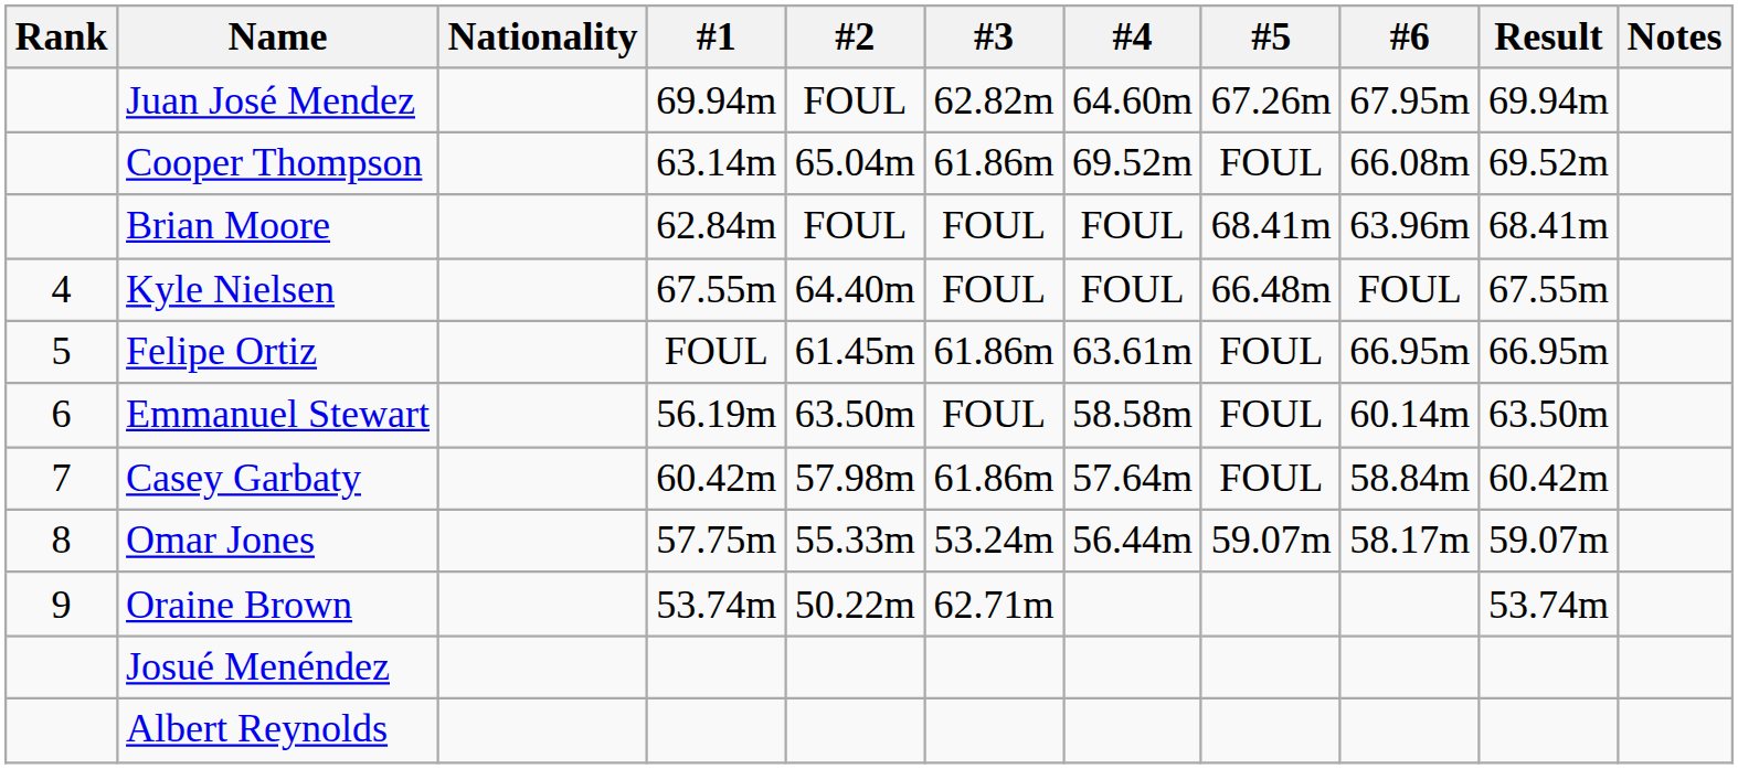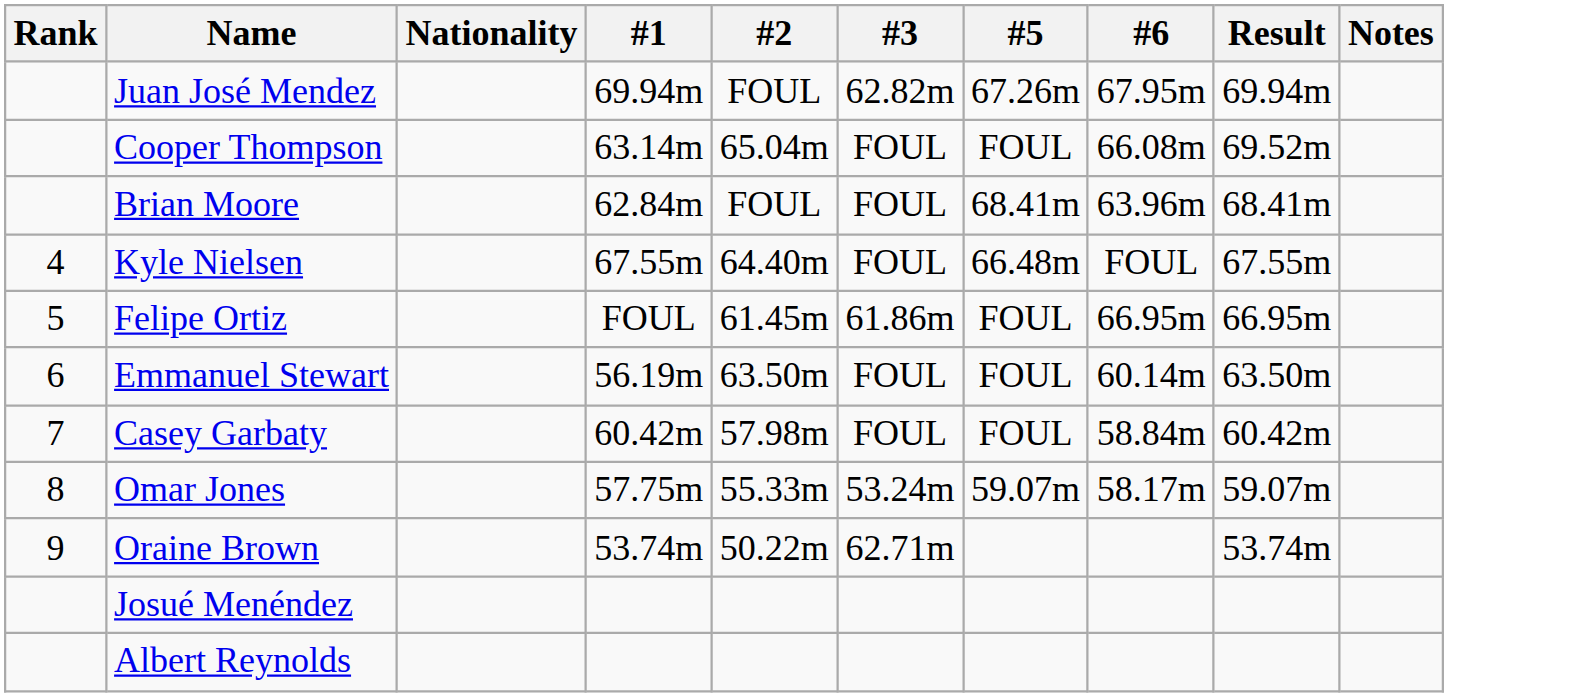 <table class="wikitable sortable" style="text-align:center">
 <tr>
 <th>Rank</th>
 <th>Name</th>
 <th>Nationality</th>
 <th>#1</th>
 <th>#2</th>
 <th>#3</th>
-<th>#4</th>
 <th>#5</th>
 <th>#6</th>
 <th>Result</th>
 <th>Notes</th>
 </tr>
 <tr>
 <td></td>
 <td align=left><a href='#'>Juan José Mendez</a></td>
 <td align=left></td>
 <td>69.94m</td>
 <td>FOUL</td>
 <td>62.82m</td>
-<td>64.60m</td>
 <td>67.26m</td>
 <td>67.95m</td>
 <td>69.94m</td>
 <td></td>
 </tr>
 <tr>
 <td></td>
 <td align=left><a href='#'>Cooper Thompson</a></td>
 <td align=left></td>
 <td>63.14m</td>
 <td>65.04m</td>
-<td>61.86m</td>
-<td>69.52m</td>
+<td>FOUL</td>
 <td>FOUL</td>
 <td>66.08m</td>
 <td>69.52m</td>
 <td></td>
 </tr>
 <tr>
 <td></td>
 <td align=left><a href='#'>Brian Moore</a></td>
 <td align=left></td>
 <td>62.84m</td>
-<td>FOUL</td>
 <td>FOUL</td>
 <td>FOUL</td>
 <td>68.41m</td>
 <td>63.96m</td>
 <td>68.41m</td>
 <td></td>
 </tr>
 <tr>
 <td>4</td>
 <td align=left><a href='#'>Kyle Nielsen</a></td>
 <td align=left></td>
 <td>67.55m</td>
 <td>64.40m</td>
 <td>FOUL</td>
-<td>FOUL</td>
 <td>66.48m</td>
 <td>FOUL</td>
 <td>67.55m</td>
 <td></td>
 </tr>
 <tr>
 <td>5</td>
 <td align=left><a href='#'>Felipe Ortiz</a></td>
 <td align=left></td>
 <td>FOUL</td>
 <td>61.45m</td>
 <td>61.86m</td>
-<td>63.61m</td>
 <td>FOUL</td>
 <td>66.95m</td>
 <td>66.95m</td>
 <td></td>
 </tr>
 <tr>
 <td>6</td>
 <td align=left><a href='#'>Emmanuel Stewart</a></td>
 <td align=left></td>
 <td>56.19m</td>
 <td>63.50m</td>
 <td>FOUL</td>
-<td>58.58m</td>
 <td>FOUL</td>
 <td>60.14m</td>
 <td>63.50m</td>
 <td></td>
 </tr>
 <tr>
 <td>7</td>
 <td align=left><a href='#'>Casey Garbaty</a></td>
 <td align=left></td>
 <td>60.42m</td>
 <td>57.98m</td>
-<td>61.86m</td>
-<td>57.64m</td>
+<td>FOUL</td>
 <td>FOUL</td>
 <td>58.84m</td>
 <td>60.42m</td>
 <td></td>
 </tr>
 <tr>
 <td>8</td>
 <td align=left><a href='#'>Omar Jones</a></td>
 <td align=left></td>
 <td>57.75m</td>
 <td>55.33m</td>
 <td>53.24m</td>
-<td>56.44m</td>
 <td>59.07m</td>
 <td>58.17m</td>
 <td>59.07m</td>
 <td></td>
 </tr>
 <tr>
 <td>9</td>
 <td align=left><a href='#'>Oraine Brown</a></td>
 <td align=left></td>
 <td>53.74m</td>
 <td>50.22m</td>
 <td>62.71m</td>
 <td></td>
 <td></td>
-<td></td>
 <td>53.74m</td>
 <td></td>
 </tr>
 <tr>
 <td></td>
 <td align=left><a href='#'>Josué Menéndez</a></td>
 <td align=left></td>
-<td></td>
 <td></td>
 <td></td>
 <td></td>
 <td></td>
 <td></td>
 <td></td>
 <td></td>
 </tr>
 <tr>
 <td></td>
 <td align=left><a href='#'>Albert Reynolds</a></td>
 <td align=left></td>
 <td></td>
 <td></td>
 <td></td>
 <td></td>
 <td></td>
 <td></td>
 <td></td>
-<td></td>
 </tr>
 </table>
